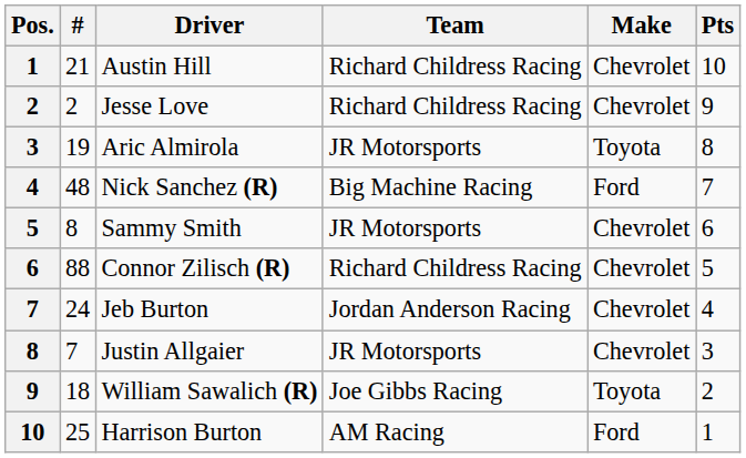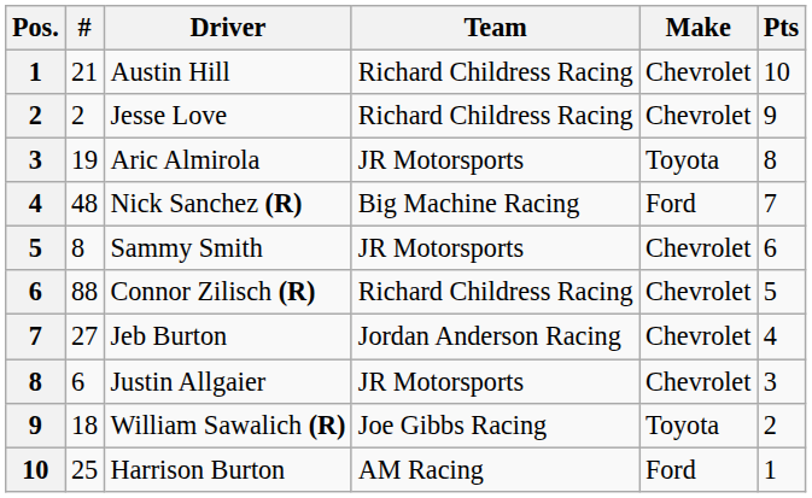 <table class="wikitable" style="font-size:95%">
 <tr>
 <th>Pos.</th>
 <th>#</th>
 <th>Driver</th>
 <th>Team</th>
 <th>Make</th>
 <th>Pts</th>
 </tr>
 <tr>
 <th>1</th>
 <td>21</td>
 <td>Austin Hill</td>
 <td>Richard Childress Racing</td>
 <td>Chevrolet</td>
 <td>10</td>
 </tr>
 <tr>
 <th>2</th>
 <td>2</td>
 <td>Jesse Love</td>
 <td>Richard Childress Racing</td>
 <td>Chevrolet</td>
 <td>9</td>
 </tr>
 <tr>
 <th>3</th>
 <td>19</td>
 <td>Aric Almirola</td>
 <td>JR Motorsports</td>
 <td>Toyota</td>
 <td>8</td>
 </tr>
 <tr>
 <th>4</th>
 <td>48</td>
 <td>Nick Sanchez <strong>(R)</strong></td>
 <td>Big Machine Racing</td>
 <td>Ford</td>
 <td>7</td>
 </tr>
 <tr>
 <th>5</th>
 <td>8</td>
 <td>Sammy Smith</td>
 <td>JR Motorsports</td>
 <td>Chevrolet</td>
 <td>6</td>
 </tr>
 <tr>
 <th>6</th>
 <td>88</td>
 <td>Connor Zilisch <strong>(R)</strong></td>
 <td>Richard Childress Racing</td>
 <td>Chevrolet</td>
 <td>5</td>
 </tr>
 <tr>
 <th>7</th>
-<td>24</td>
+<td>27</td>
 <td>Jeb Burton</td>
 <td>Jordan Anderson Racing</td>
 <td>Chevrolet</td>
 <td>4</td>
 </tr>
 <tr>
 <th>8</th>
-<td>7</td>
+<td>6</td>
 <td>Justin Allgaier</td>
 <td>JR Motorsports</td>
 <td>Chevrolet</td>
 <td>3</td>
 </tr>
 <tr>
 <th>9</th>
 <td>18</td>
 <td>William Sawalich <strong>(R)</strong></td>
 <td>Joe Gibbs Racing</td>
 <td>Toyota</td>
 <td>2</td>
 </tr>
 <tr>
 <th>10</th>
 <td>25</td>
 <td>Harrison Burton</td>
 <td>AM Racing</td>
 <td>Ford</td>
 <td>1</td>
 </tr>
 </table>
